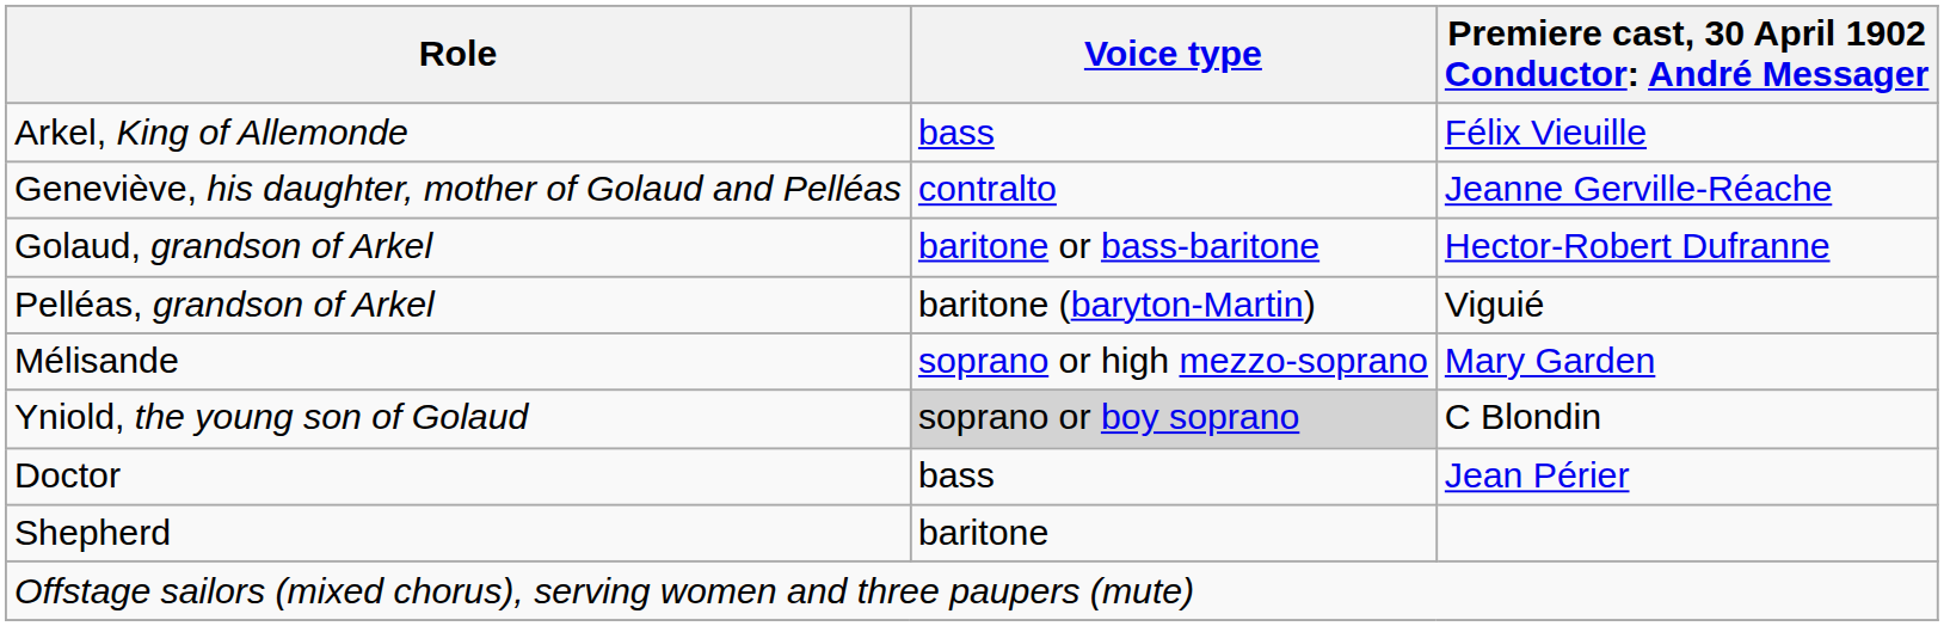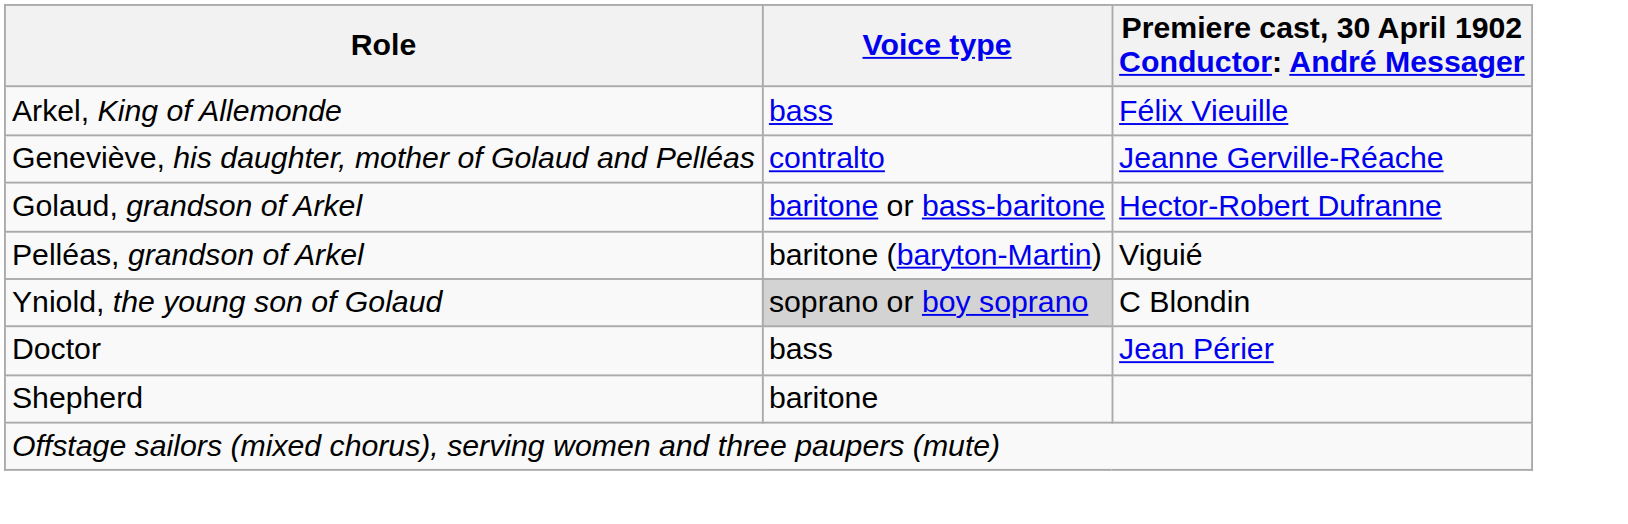 <table class="wikitable">
 <tr>
 <th>Role</th>
 <th><a href='#'>Voice type</a></th>
 <th>Premiere cast, 30 April 1902<br><a href='#'>Conductor</a>: <a href='#'>André Messager</a></th>
 </tr>
 <tr>
 <td>Arkel, <em>King of Allemonde</em></td>
 <td><a href='#'>bass</a></td>
 <td><a href='#'>Félix Vieuille</a></td>
 </tr>
 <tr>
 <td>Geneviève, <em>his daughter, mother of Golaud and Pelléas</em></td>
 <td><a href='#'>contralto</a></td>
 <td><a href='#'>Jeanne Gerville-Réache</a></td>
 </tr>
 <tr>
 <td>Golaud, <em>grandson of Arkel</em></td>
 <td><a href='#'>baritone</a> or <a href='#'>bass-baritone</a></td>
 <td><a href='#'>Hector-Robert Dufranne</a></td>
 </tr>
 <tr>
 <td>Pelléas, <em>grandson of Arkel</em></td>
 <td>baritone (<a href='#'>baryton-Martin</a>)</td>
 <td>Viguié</td>
 </tr>
 <tr>
-<td>Mélisande</td>
-<td><a href='#'>soprano</a> or high <a href='#'>mezzo-soprano</a></td>
-<td><a href='#'>Mary Garden</a></td>
-</tr>
-<tr>
 <td>Yniold, <em>the young son of Golaud</em></td>
 <td style="background: lightgrey;">soprano or <a href='#'>boy soprano</a></td>
 <td>C Blondin</td>
 </tr>
 <tr>
 <td>Doctor</td>
 <td>bass</td>
 <td><a href='#'>Jean Périer</a></td>
 </tr>
 <tr>
 <td>Shepherd</td>
 <td>baritone</td>
 <td></td>
 </tr>
 <tr>
 <td colspan="3"><em>Offstage sailors (mixed chorus), serving women and three paupers (mute)</em></td>
 </tr>
 </table>
